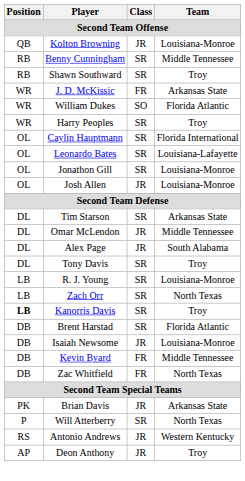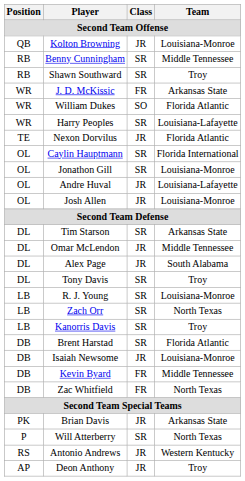 <table class="wikitable sortable">
 <tr>
 <th>Position</th>
 <th>Player</th>
 <th>Class</th>
 <th>Team</th>
 </tr>
 <tr>
 <td colspan="4" style="text-align:center; background:#ddd;"><strong>Second Team Offense</strong></td>
 </tr>
 <tr style="text-align:center;">
 <td style="background:white">QB</td>
 <td style="background:white"><a href='#'>Kolton Browning</a></td>
 <td style="background:white">JR</td>
 <td style="background:white">Louisiana-Monroe</td>
 </tr>
 <tr style="text-align:center;">
 <td style="background:white">RB</td>
 <td style="background:white"><a href='#'>Benny Cunningham</a></td>
 <td style="background:white">SR</td>
 <td style="background:white">Middle Tennessee</td>
 </tr>
 <tr style="text-align:center;">
 <td style="background:white">RB</td>
 <td style="background:white">Shawn Southward</td>
 <td style="background:white">SR</td>
 <td style="background:white">Troy</td>
 </tr>
 <tr style="text-align:center;">
 <td style="background:white">WR</td>
 <td style="background:white"><a href='#'>J. D. McKissic</a></td>
 <td style="background:white">FR</td>
 <td style="background:white">Arkansas State</td>
 </tr>
 <tr style="text-align:center;">
 <td style="background:white">WR</td>
 <td style="background:white">William Dukes</td>
 <td style="background:white">SO</td>
 <td style="background:white">Florida Atlantic</td>
 </tr>
 <tr style="text-align:center;">
 <td style="background:white">WR</td>
 <td style="background:white">Harry Peoples</td>
 <td style="background:white">SR</td>
-<td style="background:white">Troy</td>
+<td style="background:white">Louisiana-Lafayette</td>
+</tr>
+<tr style="text-align:center;">
+<td style="background:white">TE</td>
+<td style="background:white">Nexon Dorvilus</td>
+<td style="background:white">JR</td>
+<td style="background:white">Florida Atlantic</td>
 </tr>
 <tr style="text-align:center;">
 <td style="background:white">OL</td>
 <td style="background:white"><a href='#'>Caylin Hauptmann</a></td>
 <td style="background:white">SR</td>
 <td style="background:white">Florida International</td>
 </tr>
 <tr style="text-align:center;">
 <td style="background:white">OL</td>
-<td style="background:white"><a href='#'>Leonardo Bates</a></td>
+<td style="background:white">Jonathon Gill</td>
 <td style="background:white">SR</td>
-<td style="background:white">Louisiana-Lafayette</td>
+<td style="background:white">Louisiana-Monroe</td>
 </tr>
 <tr style="text-align:center;">
 <td style="background:white">OL</td>
-<td style="background:white">Jonathon Gill</td>
-<td style="background:white">SR</td>
-<td style="background:white">Louisiana-Monroe</td>
+<td style="background:white">Andre Huval</td>
+<td style="background:white">JR</td>
+<td style="background:white">Louisiana-Lafayette</td>
 </tr>
 <tr style="text-align:center;">
 <td style="background:white">OL</td>
 <td style="background:white">Josh Allen</td>
 <td style="background:white">JR</td>
 <td style="background:white">Louisiana-Monroe</td>
 </tr>
 <tr>
 <td colspan="4" style="text-align:center; background:#ddd;"><strong>Second Team Defense</strong></td>
 </tr>
 <tr style="text-align:center;">
 <td style="background:white">DL</td>
 <td style="background:white">Tim Starson</td>
 <td style="background:white">SR</td>
 <td style="background:white">Arkansas State</td>
 </tr>
 <tr style="text-align:center;">
 <td style="background:white">DL</td>
 <td style="background:white">Omar McLendon</td>
 <td style="background:white">JR</td>
 <td style="background:white">Middle Tennessee</td>
 </tr>
 <tr style="text-align:center;">
 <td style="background:white">DL</td>
 <td style="background:white">Alex Page</td>
 <td style="background:white">JR</td>
 <td style="background:white">South Alabama</td>
 </tr>
 <tr style="text-align:center;">
 <td style="background:white">DL</td>
 <td style="background:white">Tony Davis</td>
 <td style="background:white">SR</td>
 <td style="background:white">Troy</td>
 </tr>
 <tr style="text-align:center;">
 <td style="background:white">LB</td>
 <td style="background:white">R. J. Young</td>
 <td style="background:white">SR</td>
 <td style="background:white">Louisiana-Monroe</td>
 </tr>
 <tr style="text-align:center;">
 <td style="background:white">LB</td>
 <td style="background:white"><a href='#'>Zach Orr</a></td>
 <td style="background:white">SR</td>
 <td style="background:white">North Texas</td>
 </tr>
 <tr style="text-align:center;">
-<td style="background:white"><strong>LB</strong></td>
+<td style="background:white">LB</td>
 <td style="background:white"><a href='#'>Kanorris Davis</a></td>
 <td style="background:white">SR</td>
 <td style="background:white">Troy</td>
 </tr>
 <tr style="text-align:center;">
 <td style="background:white">DB</td>
 <td style="background:white">Brent Harstad</td>
 <td style="background:white">SR</td>
 <td style="background:white">Florida Atlantic</td>
 </tr>
 <tr style="text-align:center;">
 <td style="background:white">DB</td>
 <td style="background:white">Isaiah Newsome</td>
 <td style="background:white">JR</td>
 <td style="background:white">Louisiana-Monroe</td>
 </tr>
 <tr style="text-align:center;">
 <td style="background:white">DB</td>
 <td style="background:white"><a href='#'>Kevin Byard</a></td>
 <td style="background:white">FR</td>
 <td style="background:white">Middle Tennessee</td>
 </tr>
 <tr style="text-align:center;">
 <td style="background:white">DB</td>
 <td style="background:white">Zac Whitfield</td>
 <td style="background:white">FR</td>
 <td style="background:white">North Texas</td>
 </tr>
 <tr>
 <td colspan="4" style="text-align:center; background:#ddd;"><strong>Second Team Special Teams</strong></td>
 </tr>
 <tr style="text-align:center;">
 <td style="background:white">PK</td>
 <td style="background:white">Brian Davis</td>
 <td style="background:white">JR</td>
 <td style="background:white">Arkansas State</td>
 </tr>
 <tr style="text-align:center;">
 <td style="background:white">P</td>
 <td style="background:white">Will Atterberry</td>
 <td style="background:white">SR</td>
 <td style="background:white">North Texas</td>
 </tr>
 <tr style="text-align:center;">
 <td style="background:white">RS</td>
 <td style="background:white">Antonio Andrews</td>
 <td style="background:white">JR</td>
 <td style="background:white">Western Kentucky</td>
 </tr>
 <tr style="text-align:center;">
 <td style="background:white">AP</td>
 <td style="background:white">Deon Anthony</td>
 <td style="background:white">JR</td>
 <td style="background:white">Troy</td>
 </tr>
 </table>
